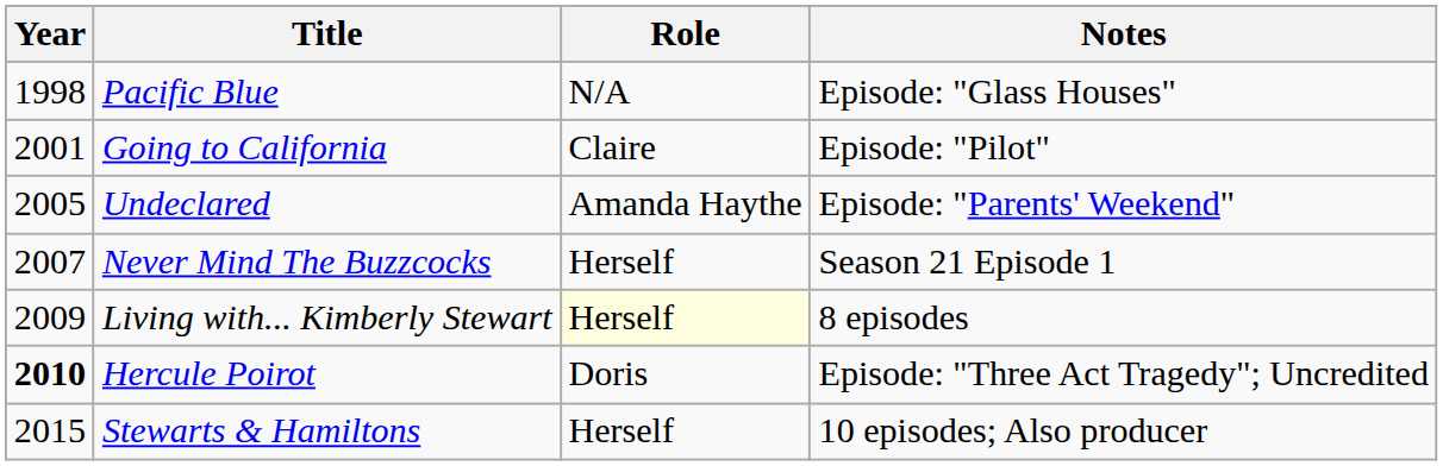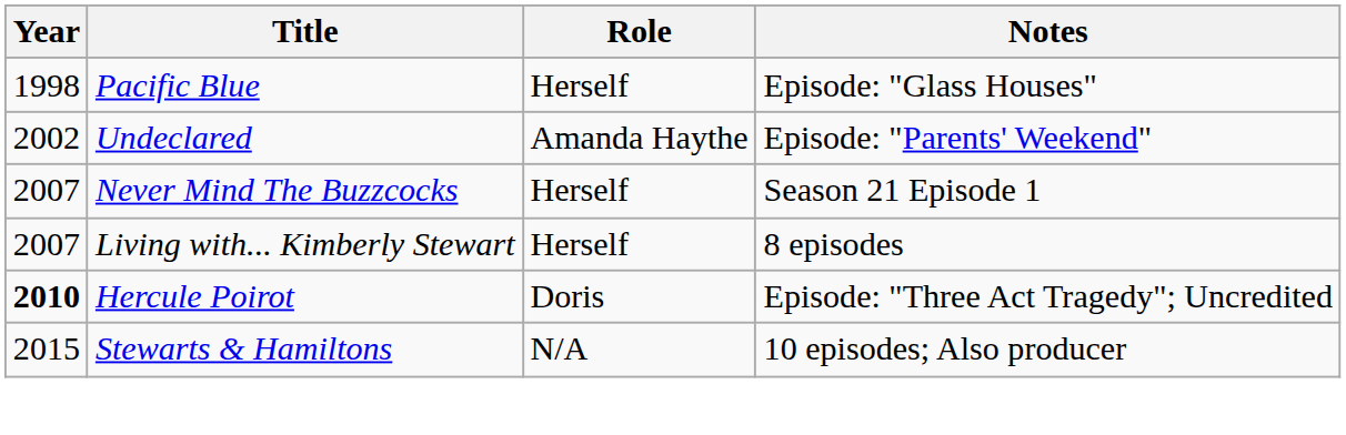 <table class="wikitable sortable">
 <tr>
 <th>Year</th>
 <th>Title</th>
 <th>Role</th>
 <th>Notes</th>
 </tr>
 <tr>
 <td>1998</td>
 <td><em><a href='#'>Pacific Blue</a></em></td>
-<td>N/A</td>
+<td>Herself</td>
 <td>Episode: "Glass Houses"</td>
 </tr>
 <tr>
-<td>2001</td>
-<td><em><a href='#'>Going to California</a></em></td>
-<td>Claire</td>
-<td>Episode: "Pilot"</td>
-</tr>
-<tr>
-<td>2005</td>
+<td>2002</td>
 <td><em><a href='#'>Undeclared</a></em></td>
 <td>Amanda Haythe</td>
 <td>Episode: "<a href='#'>Parents' Weekend</a>"</td>
 </tr>
 <tr>
 <td>2007</td>
 <td><em><a href='#'>Never Mind The Buzzcocks</a></em></td>
 <td>Herself</td>
 <td>Season 21 Episode 1</td>
 </tr>
 <tr>
-<td>2009</td>
+<td>2007</td>
 <td><em>Living with... Kimberly Stewart</em></td>
-<td style="background: lightyellow;">Herself</td>
+<td>Herself</td>
 <td>8 episodes</td>
 </tr>
 <tr>
 <td><strong>2010</strong></td>
 <td><em><a href='#'>Hercule Poirot</a></em></td>
 <td>Doris</td>
 <td>Episode: "Three Act Tragedy"; Uncredited</td>
 </tr>
 <tr>
 <td>2015</td>
 <td><em><a href='#'>Stewarts & Hamiltons</a></em></td>
-<td>Herself</td>
+<td>N/A</td>
 <td>10 episodes; Also producer</td>
 </tr>
 </table>
